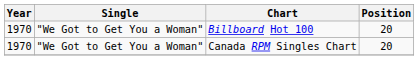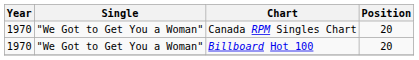 <table class="wikitable">
 <tr>
 <th align="left">Year</th>
 <th align="left">Single</th>
 <th align="left">Chart</th>
 <th align="left">Position</th>
 </tr>
 <tr>
 <td>1970</td>
 <td>"We Got to Get You a Woman"</td>
-<td><em><a href='#'>Billboard</a></em> <a href='#'>Hot 100</a></td>
+<td>Canada <em><a href='#'>RPM</a></em> Singles Chart</td>
 <td align="center">20</td>
 </tr>
 <tr>
 <td>1970</td>
 <td>"We Got to Get You a Woman"</td>
-<td>Canada <em><a href='#'>RPM</a></em> Singles Chart</td>
+<td><em><a href='#'>Billboard</a></em> <a href='#'>Hot 100</a></td>
 <td align="center">20</td>
 </tr>
 <tr>
 </tr>
 </table>
